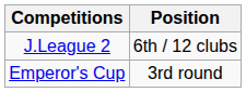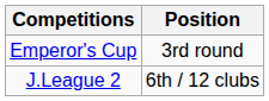 <table class="wikitable" style="text-align:center;">
 <tr>
 <th>Competitions</th>
 <th>Position</th>
 </tr>
 <tr>
+<td><a href='#'>Emperor's Cup</a></td>
+<td>3rd round</td>
+</tr>
+<tr>
 <td><a href='#'>J.League 2</a></td>
 <td>6th / 12 clubs</td>
 </tr>
-<tr>
-<td><a href='#'>Emperor's Cup</a></td>
-<td>3rd round</td>
-</tr>
 </table>
